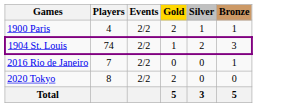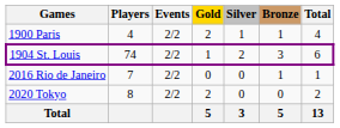 <table class="wikitable sortable" style="text-align:center">
 <tr>
 <th>Games</th>
 <th>Players</th>
 <th>Events</th>
 <th style="background:gold;">Gold</th>
 <th style="background:silver;">Silver</th>
 <th style="background:#c96;">Bronze</th>
+<th>Total</th>
 </tr>
 <tr>
 <td align=left><a href='#'>1900 Paris</a></td>
 <td>4</td>
 <td>2/2</td>
 <td>2</td>
 <td>1</td>
 <td>1</td>
+<td>4</td>
 </tr>
 <tr align=center style="border: 3px solid purple">
 <td align=left><a href='#'>1904 St. Louis</a></td>
 <td>74</td>
 <td>2/2</td>
 <td>1</td>
 <td>2</td>
 <td>3</td>
+<td>6</td>
 </tr>
 <tr>
 <td align=left><a href='#'>2016 Rio de Janeiro</a></td>
 <td>7</td>
 <td>2/2</td>
 <td>0</td>
 <td>0</td>
+<td>1</td>
 <td>1</td>
 </tr>
 <tr>
 <td align=left><a href='#'>2020 Tokyo</a></td>
 <td>8</td>
 <td>2/2</td>
 <td>2</td>
 <td>0</td>
 <td>0</td>
+<td>2</td>
 </tr>
 <tr>
 <th>Total</th>
 <th></th>
 <th></th>
 <th>5</th>
 <th>3</th>
 <th>5</th>
+<th>13</th>
 </tr>
 </table>
